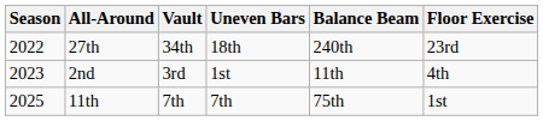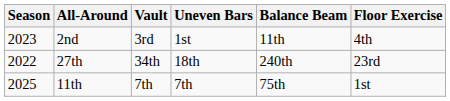 <table class="wikitable">
 <tr>
 <th>Season</th>
 <th>All-Around</th>
 <th>Vault</th>
 <th>Uneven Bars</th>
 <th>Balance Beam</th>
 <th>Floor Exercise</th>
 </tr>
 <tr>
+<td>2023</td>
+<td>2nd</td>
+<td>3rd</td>
+<td>1st</td>
+<td>11th</td>
+<td>4th</td>
+</tr>
+<tr>
 <td>2022</td>
 <td>27th</td>
 <td>34th</td>
 <td>18th</td>
 <td>240th</td>
 <td>23rd</td>
-</tr>
-<tr>
-<td>2023</td>
-<td>2nd</td>
-<td>3rd</td>
-<td>1st</td>
-<td>11th</td>
-<td>4th</td>
 </tr>
 <tr>
 <td>2025</td>
 <td>11th</td>
 <td>7th</td>
 <td>7th</td>
 <td>75th</td>
 <td>1st</td>
 </tr>
 </table>
